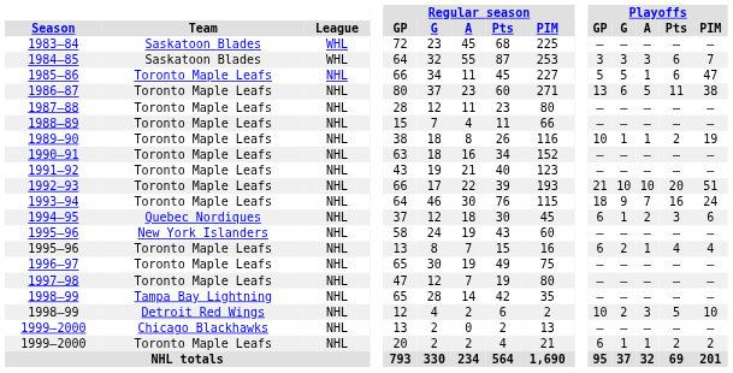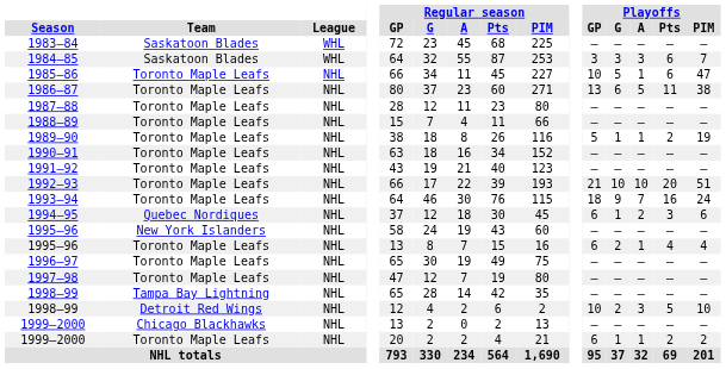 <table border="0" cellpadding="1" cellspacing="0" style="text-align:center; width:60em">
 <tr bgcolor="#e0e0e0">
 <th colspan="3" bgcolor="#ffffff"> </th>
 <th rowspan="99" bgcolor="#ffffff"> </th>
 <th colspan="5"><a href='#'>Regular season</a></th>
 <th rowspan="99" bgcolor="#ffffff"> </th>
 <th colspan="5"><a href='#'>Playoffs</a></th>
 </tr>
 <tr bgcolor="#e0e0e0">
 <th><a href='#'>Season</a></th>
 <th>Team</th>
 <th>League</th>
 <th>GP</th>
 <th><a href='#'>G</a></th>
 <th><a href='#'>A</a></th>
 <th><a href='#'>Pts</a></th>
 <th><a href='#'>PIM</a></th>
 <th>GP</th>
 <th>G</th>
 <th>A</th>
 <th>Pts</th>
 <th>PIM</th>
 </tr>
 <tr>
 <td><a href='#'>1983–84</a></td>
 <td><a href='#'>Saskatoon Blades</a></td>
 <td><a href='#'>WHL</a></td>
 <td>72</td>
 <td>23</td>
 <td>45</td>
 <td>68</td>
 <td>225</td>
 <td>—</td>
 <td>—</td>
 <td>—</td>
 <td>—</td>
 <td>—</td>
 </tr>
 <tr bgcolor="#f0f0f0">
 <td><a href='#'>1984–85</a></td>
 <td>Saskatoon Blades</td>
 <td>WHL</td>
 <td>64</td>
 <td>32</td>
 <td>55</td>
 <td>87</td>
 <td>253</td>
 <td>3</td>
 <td>3</td>
 <td>3</td>
 <td>6</td>
 <td>7</td>
 </tr>
 <tr>
 <td><a href='#'>1985–86</a></td>
 <td><a href='#'>Toronto Maple Leafs</a></td>
 <td><a href='#'>NHL</a></td>
 <td>66</td>
 <td>34</td>
 <td>11</td>
 <td>45</td>
 <td>227</td>
-<td>5</td>
+<td>10</td>
 <td>5</td>
 <td>1</td>
 <td>6</td>
 <td>47</td>
 </tr>
 <tr bgcolor="#f0f0f0">
 <td><a href='#'>1986–87</a></td>
 <td>Toronto Maple Leafs</td>
 <td>NHL</td>
 <td>80</td>
 <td>37</td>
 <td>23</td>
 <td>60</td>
 <td>271</td>
 <td>13</td>
 <td>6</td>
 <td>5</td>
 <td>11</td>
 <td>38</td>
 </tr>
 <tr>
 <td><a href='#'>1987–88</a></td>
 <td>Toronto Maple Leafs</td>
 <td>NHL</td>
 <td>28</td>
 <td>12</td>
 <td>11</td>
 <td>23</td>
 <td>80</td>
 <td>—</td>
 <td>—</td>
 <td>—</td>
 <td>—</td>
 <td>—</td>
 </tr>
 <tr bgcolor="#f0f0f0">
 <td><a href='#'>1988–89</a></td>
 <td>Toronto Maple Leafs</td>
 <td>NHL</td>
 <td>15</td>
 <td>7</td>
 <td>4</td>
 <td>11</td>
 <td>66</td>
 <td>—</td>
 <td>—</td>
 <td>—</td>
 <td>—</td>
 <td>—</td>
 </tr>
 <tr>
 <td><a href='#'>1989–90</a></td>
 <td>Toronto Maple Leafs</td>
 <td>NHL</td>
 <td>38</td>
 <td>18</td>
 <td>8</td>
 <td>26</td>
 <td>116</td>
-<td>10</td>
+<td>5</td>
 <td>1</td>
 <td>1</td>
 <td>2</td>
 <td>19</td>
 </tr>
 <tr bgcolor="#f0f0f0">
 <td><a href='#'>1990–91</a></td>
 <td>Toronto Maple Leafs</td>
 <td>NHL</td>
 <td>63</td>
 <td>18</td>
 <td>16</td>
 <td>34</td>
 <td>152</td>
 <td>—</td>
 <td>—</td>
 <td>—</td>
 <td>—</td>
 <td>—</td>
 </tr>
 <tr>
 <td><a href='#'>1991–92</a></td>
 <td>Toronto Maple Leafs</td>
 <td>NHL</td>
 <td>43</td>
 <td>19</td>
 <td>21</td>
 <td>40</td>
 <td>123</td>
 <td>—</td>
 <td>—</td>
 <td>—</td>
 <td>—</td>
 <td>—</td>
 </tr>
 <tr bgcolor="#f0f0f0">
 <td><a href='#'>1992–93</a></td>
 <td>Toronto Maple Leafs</td>
 <td>NHL</td>
 <td>66</td>
 <td>17</td>
 <td>22</td>
 <td>39</td>
 <td>193</td>
 <td>21</td>
 <td>10</td>
 <td>10</td>
 <td>20</td>
 <td>51</td>
 </tr>
 <tr>
 <td><a href='#'>1993–94</a></td>
 <td>Toronto Maple Leafs</td>
 <td>NHL</td>
 <td>64</td>
 <td>46</td>
 <td>30</td>
 <td>76</td>
 <td>115</td>
 <td>18</td>
 <td>9</td>
 <td>7</td>
 <td>16</td>
 <td>24</td>
 </tr>
 <tr bgcolor="#f0f0f0">
 <td><a href='#'>1994–95</a></td>
 <td><a href='#'>Quebec Nordiques</a></td>
 <td>NHL</td>
 <td>37</td>
 <td>12</td>
 <td>18</td>
 <td>30</td>
 <td>45</td>
 <td>6</td>
 <td>1</td>
 <td>2</td>
 <td>3</td>
 <td>6</td>
 </tr>
 <tr>
 <td><a href='#'>1995–96</a></td>
 <td><a href='#'>New York Islanders</a></td>
 <td>NHL</td>
 <td>58</td>
 <td>24</td>
 <td>19</td>
 <td>43</td>
 <td>60</td>
 <td>—</td>
 <td>—</td>
 <td>—</td>
 <td>—</td>
 <td>—</td>
 </tr>
 <tr bgcolor="#f0f0f0">
 <td>1995–96</td>
 <td>Toronto Maple Leafs</td>
 <td>NHL</td>
 <td>13</td>
 <td>8</td>
 <td>7</td>
 <td>15</td>
 <td>16</td>
 <td>6</td>
 <td>2</td>
 <td>1</td>
 <td>4</td>
 <td>4</td>
 </tr>
 <tr>
 <td><a href='#'>1996–97</a></td>
 <td>Toronto Maple Leafs</td>
 <td>NHL</td>
 <td>65</td>
 <td>30</td>
 <td>19</td>
 <td>49</td>
 <td>75</td>
 <td>—</td>
 <td>—</td>
 <td>—</td>
 <td>—</td>
 <td>—</td>
 </tr>
 <tr bgcolor="#f0f0f0">
 <td><a href='#'>1997–98</a></td>
 <td>Toronto Maple Leafs</td>
 <td>NHL</td>
 <td>47</td>
 <td>12</td>
 <td>7</td>
 <td>19</td>
 <td>80</td>
 <td>—</td>
 <td>—</td>
 <td>—</td>
 <td>—</td>
 <td>—</td>
 </tr>
 <tr>
 <td><a href='#'>1998–99</a></td>
 <td><a href='#'>Tampa Bay Lightning</a></td>
 <td>NHL</td>
 <td>65</td>
 <td>28</td>
 <td>14</td>
 <td>42</td>
 <td>35</td>
 <td>—</td>
 <td>—</td>
 <td>—</td>
 <td>—</td>
 <td>—</td>
 </tr>
 <tr bgcolor="#f0f0f0">
 <td>1998–99</td>
 <td><a href='#'>Detroit Red Wings</a></td>
 <td>NHL</td>
 <td>12</td>
 <td>4</td>
 <td>2</td>
 <td>6</td>
 <td>2</td>
 <td>10</td>
 <td>2</td>
 <td>3</td>
 <td>5</td>
 <td>10</td>
 </tr>
 <tr>
 <td><a href='#'>1999–2000</a></td>
 <td><a href='#'>Chicago Blackhawks</a></td>
 <td>NHL</td>
 <td>13</td>
 <td>2</td>
 <td>0</td>
 <td>2</td>
 <td>13</td>
 <td>—</td>
 <td>—</td>
 <td>—</td>
 <td>—</td>
 <td>—</td>
 </tr>
 <tr bgcolor="#f0f0f0">
 <td>1999–2000</td>
 <td>Toronto Maple Leafs</td>
 <td>NHL</td>
 <td>20</td>
 <td>2</td>
 <td>2</td>
 <td>4</td>
 <td>21</td>
 <td>6</td>
 <td>1</td>
 <td>1</td>
 <td>2</td>
 <td>2</td>
 </tr>
 <tr bgcolor="#e0e0e0">
 <th colspan=3>NHL totals</th>
 <th>793</th>
 <th>330</th>
 <th>234</th>
 <th>564</th>
 <th>1,690</th>
 <th>95</th>
 <th>37</th>
 <th>32</th>
 <th>69</th>
 <th>201</th>
 </tr>
 </table>
